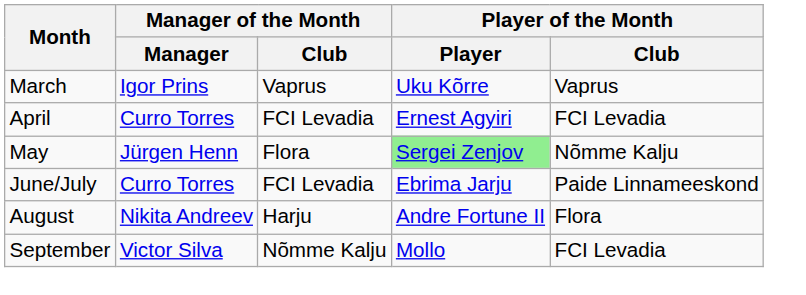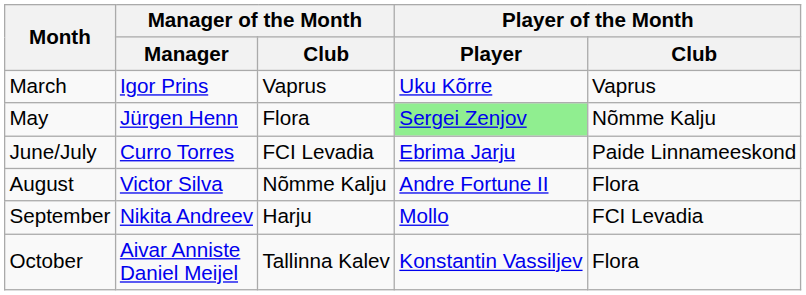 <table class="wikitable">
 <tr>
 <th rowspan=2>Month</th>
 <th colspan=2>Manager of the Month</th>
 <th colspan=2>Player of the Month</th>
 </tr>
 <tr>
 <th>Manager</th>
 <th>Club</th>
 <th>Player</th>
 <th>Club</th>
 </tr>
 <tr>
 <td>March</td>
 <td> <a href='#'>Igor Prins</a></td>
 <td>Vaprus</td>
 <td> <a href='#'>Uku Kõrre</a></td>
 <td>Vaprus</td>
 </tr>
 <tr>
-<td>April</td>
-<td> <a href='#'>Curro Torres</a></td>
-<td>FCI Levadia</td>
-<td> <a href='#'>Ernest Agyiri</a></td>
-<td>FCI Levadia</td>
-</tr>
-<tr>
 <td>May</td>
 <td> <a href='#'>Jürgen Henn</a></td>
 <td>Flora</td>
 <td style="background: lightgreen;"> <a href='#'>Sergei Zenjov</a></td>
 <td>Nõmme Kalju</td>
 </tr>
 <tr>
 <td>June/July</td>
 <td> <a href='#'>Curro Torres</a></td>
 <td>FCI Levadia</td>
 <td> <a href='#'>Ebrima Jarju</a></td>
 <td>Paide Linnameeskond</td>
 </tr>
 <tr>
 <td>August</td>
-<td> <a href='#'>Nikita Andreev</a></td>
-<td>Harju</td>
+<td> <a href='#'>Victor Silva</a></td>
+<td>Nõmme Kalju</td>
 <td> <a href='#'>Andre Fortune II</a></td>
 <td>Flora</td>
 </tr>
 <tr>
 <td>September</td>
-<td> <a href='#'>Victor Silva</a></td>
-<td>Nõmme Kalju</td>
+<td> <a href='#'>Nikita Andreev</a></td>
+<td>Harju</td>
 <td> <a href='#'>Mollo</a></td>
 <td>FCI Levadia</td>
 </tr>
+<tr>
+<td>October</td>
+<td> <a href='#'>Aivar Anniste</a><br> <a href='#'>Daniel Meijel</a></td>
+<td>Tallinna Kalev</td>
+<td> <a href='#'>Konstantin Vassiljev</a></td>
+<td>Flora</td>
+</tr>
 </table>
